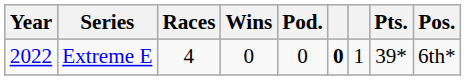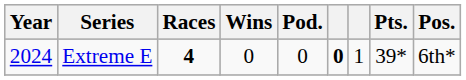 <table class="wikitable" style="text-align:center; font-size:85%">
 <tr>
 <th>Year</th>
 <th>Series</th>
 <th>Races</th>
 <th>Wins</th>
 <th>Pod.</th>
 <th></th>
 <th></th>
 <th>Pts.</th>
 <th>Pos.</th>
 </tr>
 <tr>
-<td><a href='#'>2022</a></td>
+<td><a href='#'>2024</a></td>
 <td><a href='#'>Extreme E</a></td>
-<td>4</td>
+<td><strong>4</strong></td>
 <td>0</td>
 <td>0</td>
 <td><strong>0</strong></td>
 <td>1</td>
 <td>39*</td>
 <td>6th*</td>
 </tr>
 </table>
